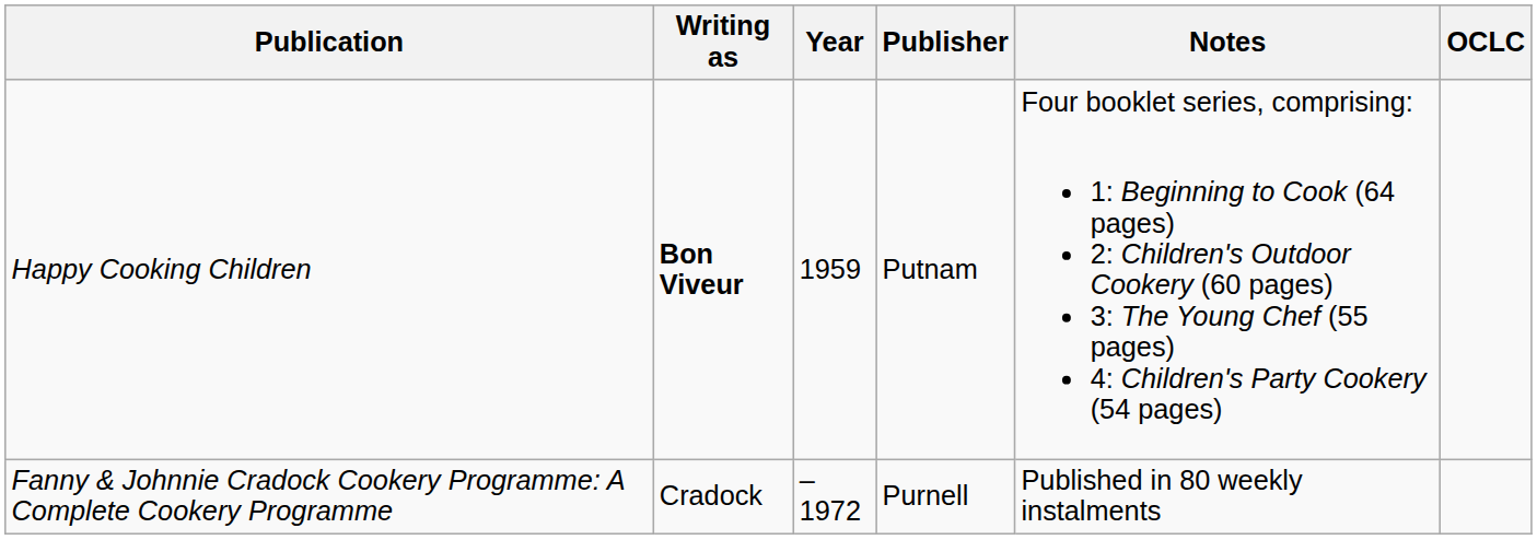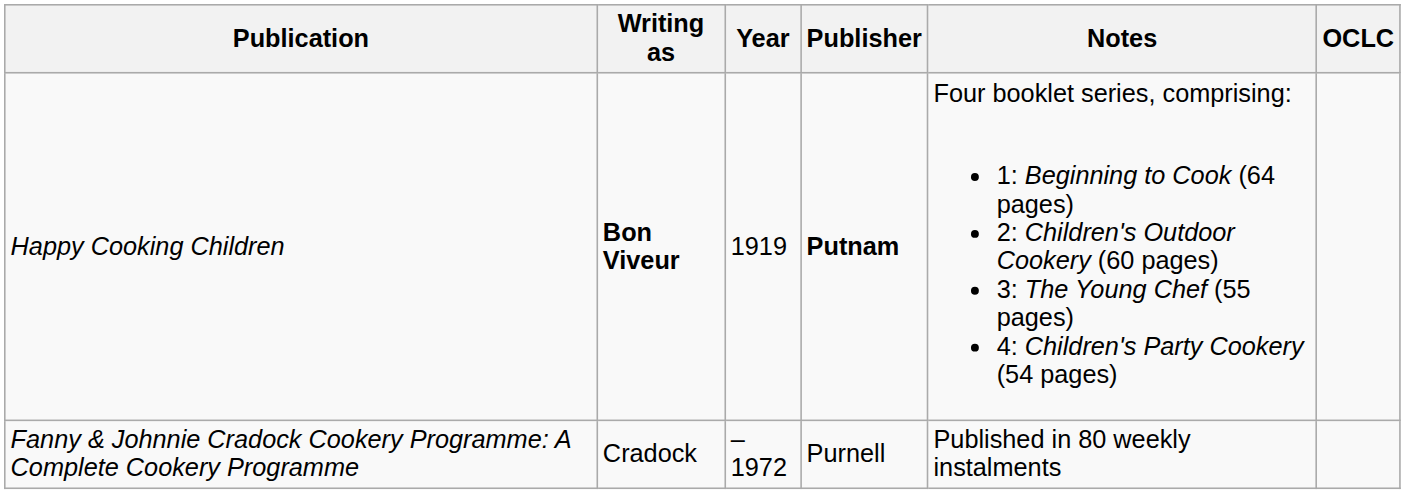 <table class="wikitable plainrowheaders sortable" style="margin-right: 0;">
 <tr>
 <th scope="col">Publication</th>
 <th scope="col">Writing as</th>
 <th scope="col">Year</th>
 <th scope="col">Publisher</th>
 <th scope="col" class="unsortable">Notes</th>
 <th scope="col" class="unsortable">OCLC</th>
 </tr>
 <tr>
 <td><em>Happy Cooking Children</em></td>
 <td><strong>Bon Viveur</strong></td>
-<td>1959</td>
-<td>Putnam</td>
+<td>1919</td>
+<td><strong>Putnam</strong></td>
 <td>Four booklet series, comprising:<br><br><ul><li>1: <em>Beginning to Cook</em> (64 pages)</li><li>2: <em>Children's Outdoor Cookery</em> (60 pages)</li><li>3: <em>The Young Chef</em> (55 pages)</li><li>4: <em>Children's Party Cookery</em> (54 pages)</li></ul></td>
 <td></td>
 </tr>
 <tr>
 <td><em>Fanny & Johnnie Cradock Cookery Programme: A Complete Cookery Programme</em></td>
 <td> Cradock</td>
 <td>–1972</td>
 <td>Purnell</td>
 <td>Published in 80 weekly instalments</td>
 <td></td>
 </tr>
 </table>
